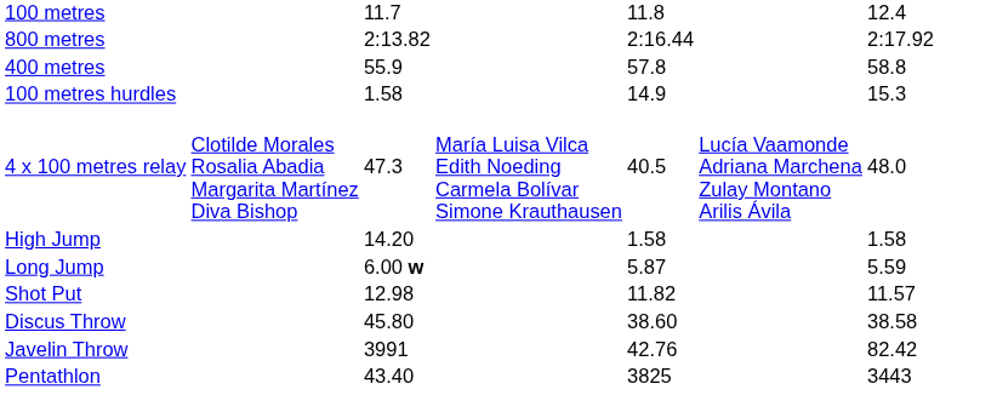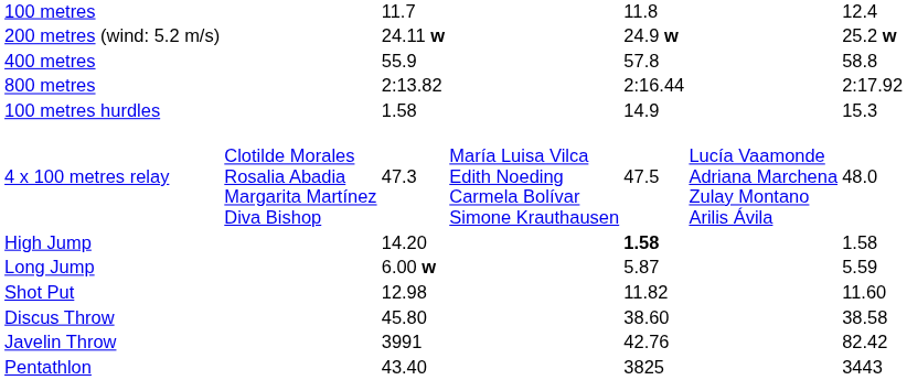 <table>
 <tr>
 <td><a href='#'>100 metres</a></td>
 <td></td>
 <td>11.7</td>
 <td></td>
 <td>11.8</td>
 <td></td>
 <td>12.4</td>
 </tr>
 <tr>
-<td><a href='#'>800 metres</a></td>
+<td><a href='#'>200 metres</a> (wind: 5.2 m/s)</td>
 <td></td>
-<td>2:13.82</td>
+<td>24.11 <strong>w</strong></td>
 <td></td>
-<td>2:16.44</td>
+<td>24.9 <strong>w</strong></td>
 <td></td>
-<td>2:17.92</td>
+<td>25.2 <strong>w</strong></td>
 </tr>
 <tr>
 <td><a href='#'>400 metres</a></td>
 <td></td>
 <td>55.9</td>
 <td></td>
 <td>57.8</td>
 <td></td>
 <td>58.8</td>
+</tr>
+<tr>
+<td><a href='#'>800 metres</a></td>
+<td></td>
+<td>2:13.82</td>
+<td></td>
+<td>2:16.44</td>
+<td></td>
+<td>2:17.92</td>
 </tr>
 <tr>
 <td><a href='#'>100 metres hurdles</a></td>
 <td></td>
 <td>1.58</td>
 <td></td>
 <td>14.9</td>
 <td></td>
 <td>15.3</td>
 </tr>
 <tr>
 <td><a href='#'>4 x 100 metres relay</a></td>
 <td><br><a href='#'>Clotilde Morales</a><br><a href='#'>Rosalia Abadia</a><br><a href='#'>Margarita Martínez</a><br><a href='#'>Diva Bishop</a></td>
 <td>47.3</td>
 <td><br><a href='#'>María Luisa Vilca</a><br><a href='#'>Edith Noeding</a><br><a href='#'>Carmela Bolívar</a><br><a href='#'>Simone Krauthausen</a></td>
-<td>40.5</td>
+<td>47.5</td>
 <td><br><a href='#'>Lucía Vaamonde</a><br><a href='#'>Adriana Marchena</a><br><a href='#'>Zulay Montano</a><br><a href='#'>Arilis Ávila</a></td>
 <td>48.0</td>
 </tr>
 <tr>
 <td><a href='#'>High Jump</a></td>
 <td></td>
 <td>14.20</td>
 <td></td>
-<td>1.58</td>
+<td><strong>1.58</strong></td>
 <td></td>
 <td>1.58</td>
 </tr>
 <tr>
 <td><a href='#'>Long Jump</a></td>
 <td></td>
 <td>6.00 <strong>w</strong></td>
 <td></td>
 <td>5.87</td>
 <td></td>
 <td>5.59</td>
 </tr>
 <tr>
 <td><a href='#'>Shot Put</a></td>
 <td></td>
 <td>12.98</td>
 <td></td>
 <td>11.82</td>
 <td></td>
-<td>11.57</td>
+<td>11.60</td>
 </tr>
 <tr>
 <td><a href='#'>Discus Throw</a></td>
 <td></td>
 <td>45.80</td>
 <td></td>
 <td>38.60</td>
 <td></td>
 <td>38.58</td>
 </tr>
 <tr>
 <td><a href='#'>Javelin Throw</a></td>
 <td></td>
 <td>3991</td>
 <td></td>
 <td>42.76</td>
 <td></td>
 <td>82.42</td>
 </tr>
 <tr>
 <td><a href='#'>Pentathlon</a></td>
 <td></td>
 <td>43.40</td>
 <td></td>
 <td>3825</td>
 <td></td>
 <td>3443</td>
 </tr>
 </table>
